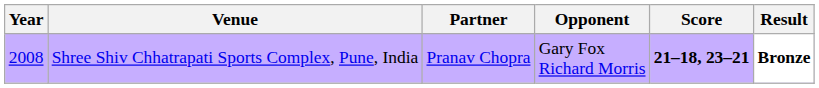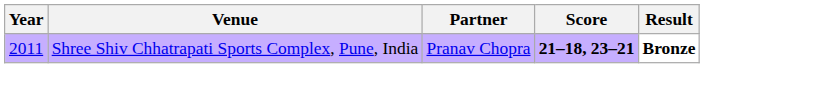 <table class="sortable wikitable" style="font-size: 90%;">
 <tr>
 <th>Year</th>
 <th>Venue</th>
 <th>Partner</th>
-<th>Opponent</th>
 <th>Score</th>
 <th>Result</th>
 </tr>
 <tr style="background:#C6AEFF">
-<td align="center"><a href='#'>2008</a></td>
+<td align="center"><a href='#'>2011</a></td>
 <td align="left"><a href='#'>Shree Shiv Chhatrapati Sports Complex</a>, <a href='#'>Pune</a>, India</td>
 <td align="left"> <a href='#'>Pranav Chopra</a></td>
-<td align="left"> Gary Fox<br> <a href='#'>Richard Morris</a></td>
 <td align="left"><strong>21–18, 23–21</strong></td>
 <td style="text-align:left; background:white"> <strong>Bronze</strong></td>
 </tr>
 </table>
